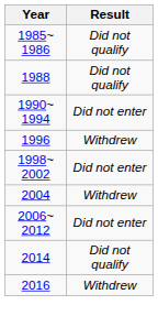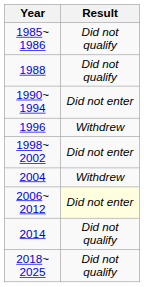 <table class="wikitable" style="text-align: center">
 <tr>
 <th width=70>Year</th>
 <th width=100>Result</th>
 </tr>
 <tr>
 <td> <a href='#'>1985</a>~ <a href='#'>1986</a></td>
 <td><em>Did not qualify</em></td>
 </tr>
 <tr>
 <td> <a href='#'>1988</a></td>
 <td><em>Did not qualify</em></td>
 </tr>
 <tr>
 <td> <a href='#'>1990</a>~ <a href='#'>1994</a></td>
 <td><em>Did not enter</em></td>
 </tr>
 <tr>
 <td> <a href='#'>1996</a></td>
 <td><em>Withdrew</em></td>
 </tr>
 <tr>
 <td> <a href='#'>1998</a>~ <a href='#'>2002</a></td>
 <td><em>Did not enter</em></td>
 </tr>
 <tr>
 <td> <a href='#'>2004</a></td>
 <td><em>Withdrew</em></td>
 </tr>
 <tr>
 <td> <a href='#'>2006</a>~ <a href='#'>2012</a></td>
-<td><em>Did not enter</em></td>
+<td style="background: lightyellow;"><em>Did not enter</em></td>
 </tr>
 <tr>
 <td> <a href='#'>2014</a></td>
 <td><em>Did not qualify</em></td>
 </tr>
 <tr>
-<td> <a href='#'>2016</a></td>
-<td><em>Withdrew</em></td>
+<td> <a href='#'>2018</a>~ <a href='#'>2025</a></td>
+<td><em>Did not qualify</em></td>
 </tr>
 </table>
